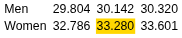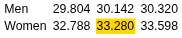 <table>
 <tr>
 <td>Men</td>
 <td></td>
 <td>29.804</td>
 <td></td>
 <td>30.142</td>
 <td></td>
 <td>30.320</td>
 </tr>
 <tr>
 <td>Women</td>
 <td></td>
-<td>32.786</td>
+<td>32.788</td>
 <td></td>
 <td style="background: gold;">33.280</td>
 <td></td>
-<td>33.601</td>
+<td>33.598</td>
 </tr>
 </table>
